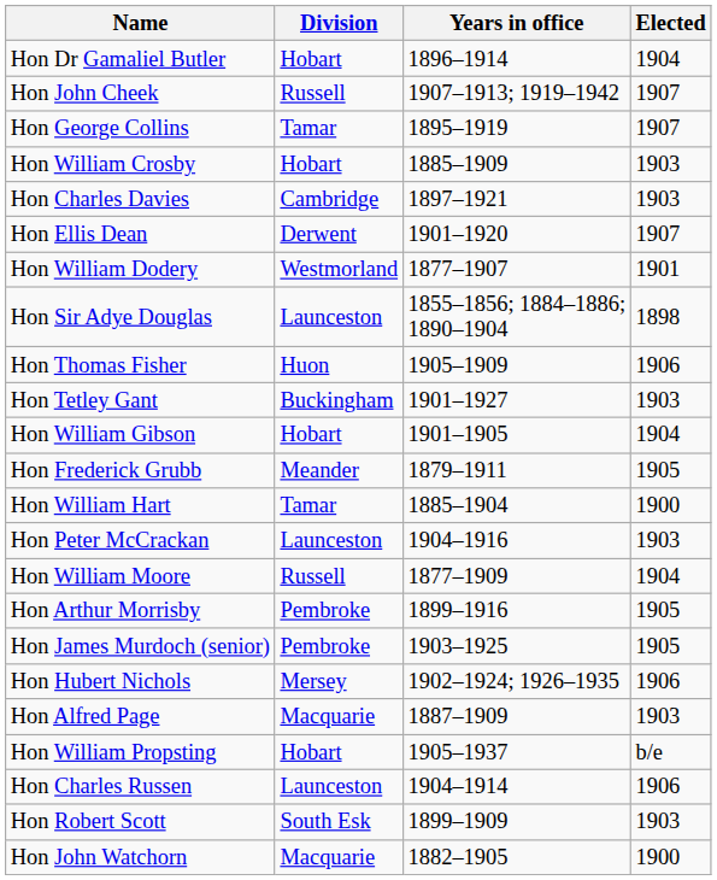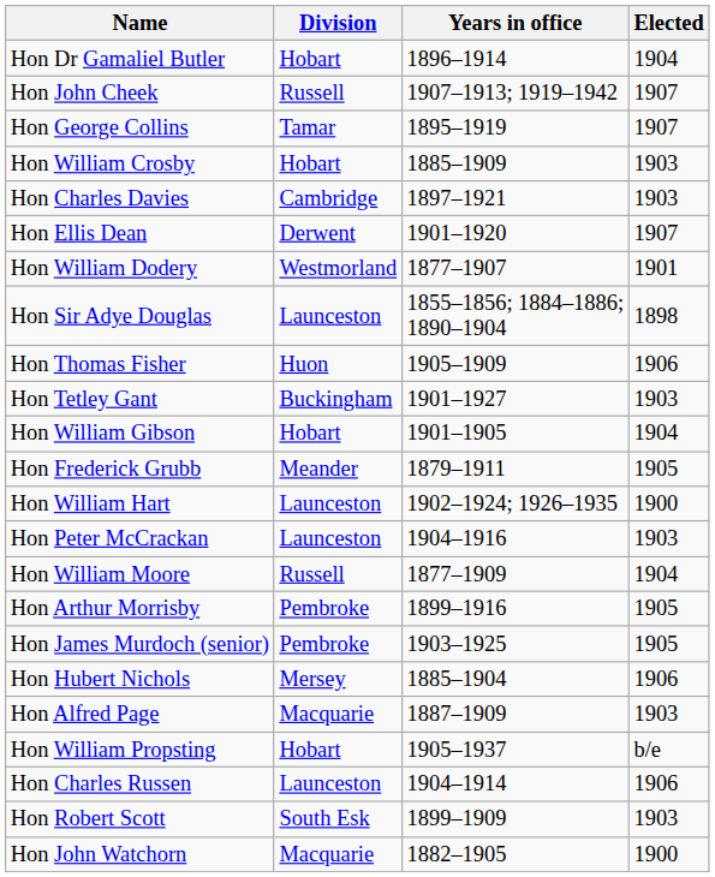 <table class="wikitable sortable">
 <tr>
 <th><strong>Name</strong></th>
 <th><strong><a href='#'>Division</a></strong></th>
 <th><strong>Years in office</strong></th>
 <th><strong>Elected</strong></th>
 </tr>
 <tr>
 <td>Hon Dr <a href='#'>Gamaliel Butler</a></td>
 <td><a href='#'>Hobart</a></td>
 <td>1896–1914</td>
 <td>1904</td>
 </tr>
 <tr>
 <td>Hon <a href='#'>John Cheek</a></td>
 <td><a href='#'>Russell</a></td>
 <td>1907–1913; 1919–1942</td>
 <td>1907</td>
 </tr>
 <tr>
 <td>Hon <a href='#'>George Collins</a></td>
 <td><a href='#'>Tamar</a></td>
 <td>1895–1919</td>
 <td>1907</td>
 </tr>
 <tr>
 <td>Hon <a href='#'>William Crosby</a></td>
 <td><a href='#'>Hobart</a></td>
 <td>1885–1909</td>
 <td>1903</td>
 </tr>
 <tr>
 <td>Hon <a href='#'>Charles Davies</a></td>
 <td><a href='#'>Cambridge</a></td>
 <td>1897–1921</td>
 <td>1903</td>
 </tr>
 <tr>
 <td>Hon <a href='#'>Ellis Dean</a></td>
 <td><a href='#'>Derwent</a></td>
 <td>1901–1920</td>
 <td>1907</td>
 </tr>
 <tr>
 <td>Hon <a href='#'>William Dodery</a></td>
 <td><a href='#'>Westmorland</a></td>
 <td>1877–1907</td>
 <td>1901</td>
 </tr>
 <tr>
 <td>Hon <a href='#'>Sir Adye Douglas</a></td>
 <td><a href='#'>Launceston</a></td>
 <td>1855–1856; 1884–1886;<br>1890–1904</td>
 <td>1898</td>
 </tr>
 <tr>
 <td>Hon <a href='#'>Thomas Fisher</a></td>
 <td><a href='#'>Huon</a></td>
 <td>1905–1909</td>
 <td>1906</td>
 </tr>
 <tr>
 <td>Hon <a href='#'>Tetley Gant</a></td>
 <td><a href='#'>Buckingham</a></td>
 <td>1901–1927</td>
 <td>1903</td>
 </tr>
 <tr>
 <td>Hon <a href='#'>William Gibson</a></td>
 <td><a href='#'>Hobart</a></td>
 <td>1901–1905</td>
 <td>1904</td>
 </tr>
 <tr>
 <td>Hon <a href='#'>Frederick Grubb</a></td>
 <td><a href='#'>Meander</a></td>
 <td>1879–1911</td>
 <td>1905</td>
 </tr>
 <tr>
 <td>Hon <a href='#'>William Hart</a></td>
-<td><a href='#'>Tamar</a></td>
-<td>1885–1904</td>
+<td><a href='#'>Launceston</a></td>
+<td>1902–1924; 1926–1935</td>
 <td>1900</td>
 </tr>
 <tr>
 <td>Hon <a href='#'>Peter McCrackan</a></td>
 <td><a href='#'>Launceston</a></td>
 <td>1904–1916</td>
 <td>1903</td>
 </tr>
 <tr>
 <td>Hon <a href='#'>William Moore</a></td>
 <td><a href='#'>Russell</a></td>
 <td>1877–1909</td>
 <td>1904</td>
 </tr>
 <tr>
 <td>Hon <a href='#'>Arthur Morrisby</a></td>
 <td><a href='#'>Pembroke</a></td>
 <td>1899–1916</td>
 <td>1905</td>
 </tr>
 <tr>
 <td>Hon <a href='#'>James Murdoch (senior)</a></td>
 <td><a href='#'>Pembroke</a></td>
 <td>1903–1925</td>
 <td>1905</td>
 </tr>
 <tr>
 <td>Hon <a href='#'>Hubert Nichols</a></td>
 <td><a href='#'>Mersey</a></td>
-<td>1902–1924; 1926–1935</td>
+<td>1885–1904</td>
 <td>1906</td>
 </tr>
 <tr>
 <td>Hon <a href='#'>Alfred Page</a></td>
 <td><a href='#'>Macquarie</a></td>
 <td>1887–1909</td>
 <td>1903</td>
 </tr>
 <tr>
 <td>Hon <a href='#'>William Propsting</a></td>
 <td><a href='#'>Hobart</a></td>
 <td>1905–1937</td>
 <td>b/e</td>
 </tr>
 <tr>
 <td>Hon <a href='#'>Charles Russen</a></td>
 <td><a href='#'>Launceston</a></td>
 <td>1904–1914</td>
 <td>1906</td>
 </tr>
 <tr>
 <td>Hon <a href='#'>Robert Scott</a></td>
 <td><a href='#'>South Esk</a></td>
 <td>1899–1909</td>
 <td>1903</td>
 </tr>
 <tr>
 <td>Hon <a href='#'>John Watchorn</a></td>
 <td><a href='#'>Macquarie</a></td>
 <td>1882–1905</td>
 <td>1900</td>
 </tr>
 </table>
